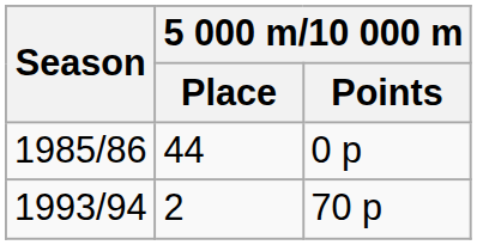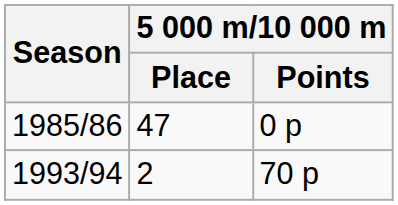 <table class="wikitable">
 <tr>
 <th rowspan="2">Season</th>
 <th colspan="2">5 000 m/10 000 m</th>
 </tr>
 <tr>
 <th>Place</th>
 <th>Points</th>
 </tr>
 <tr>
 <td>1985/86</td>
-<td>44</td>
+<td>47</td>
 <td>0 p</td>
 </tr>
 <tr>
 <td>1993/94</td>
 <td>2</td>
 <td>70 p</td>
 </tr>
 </table>
